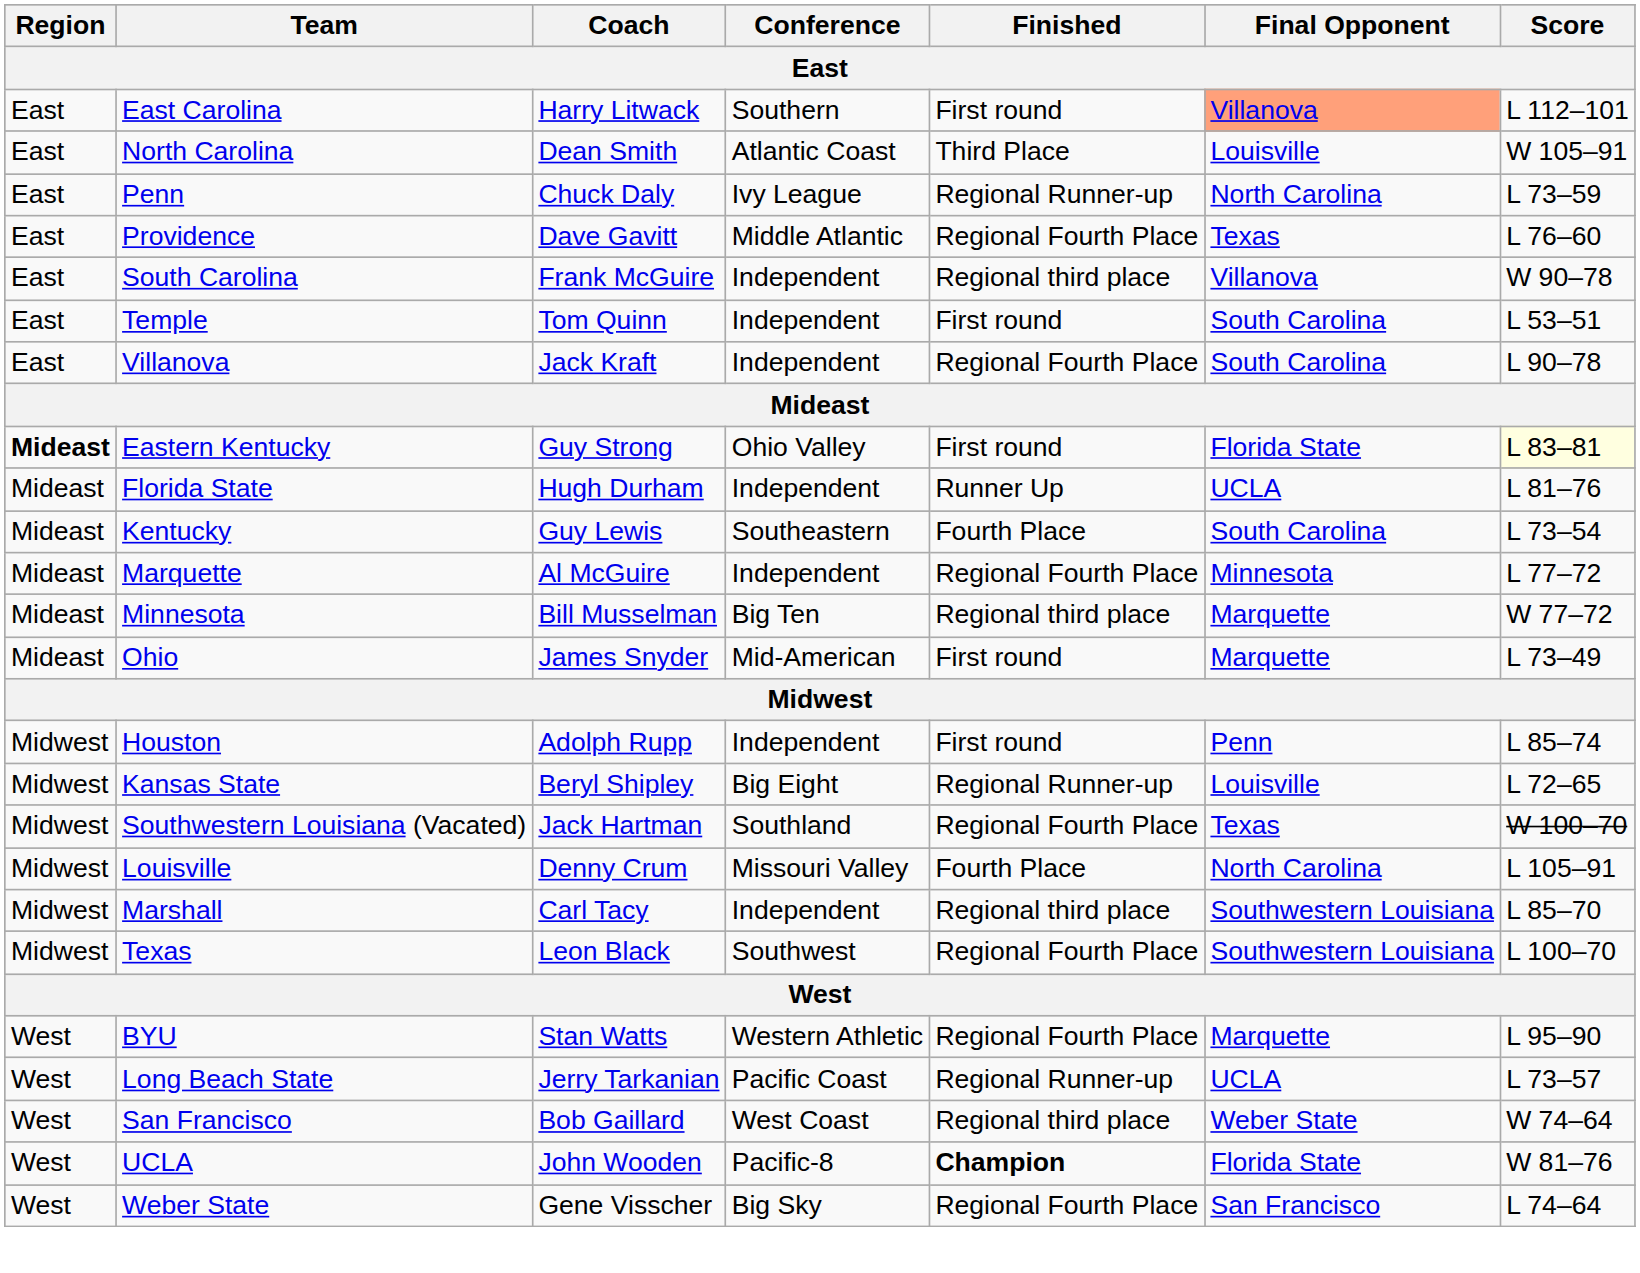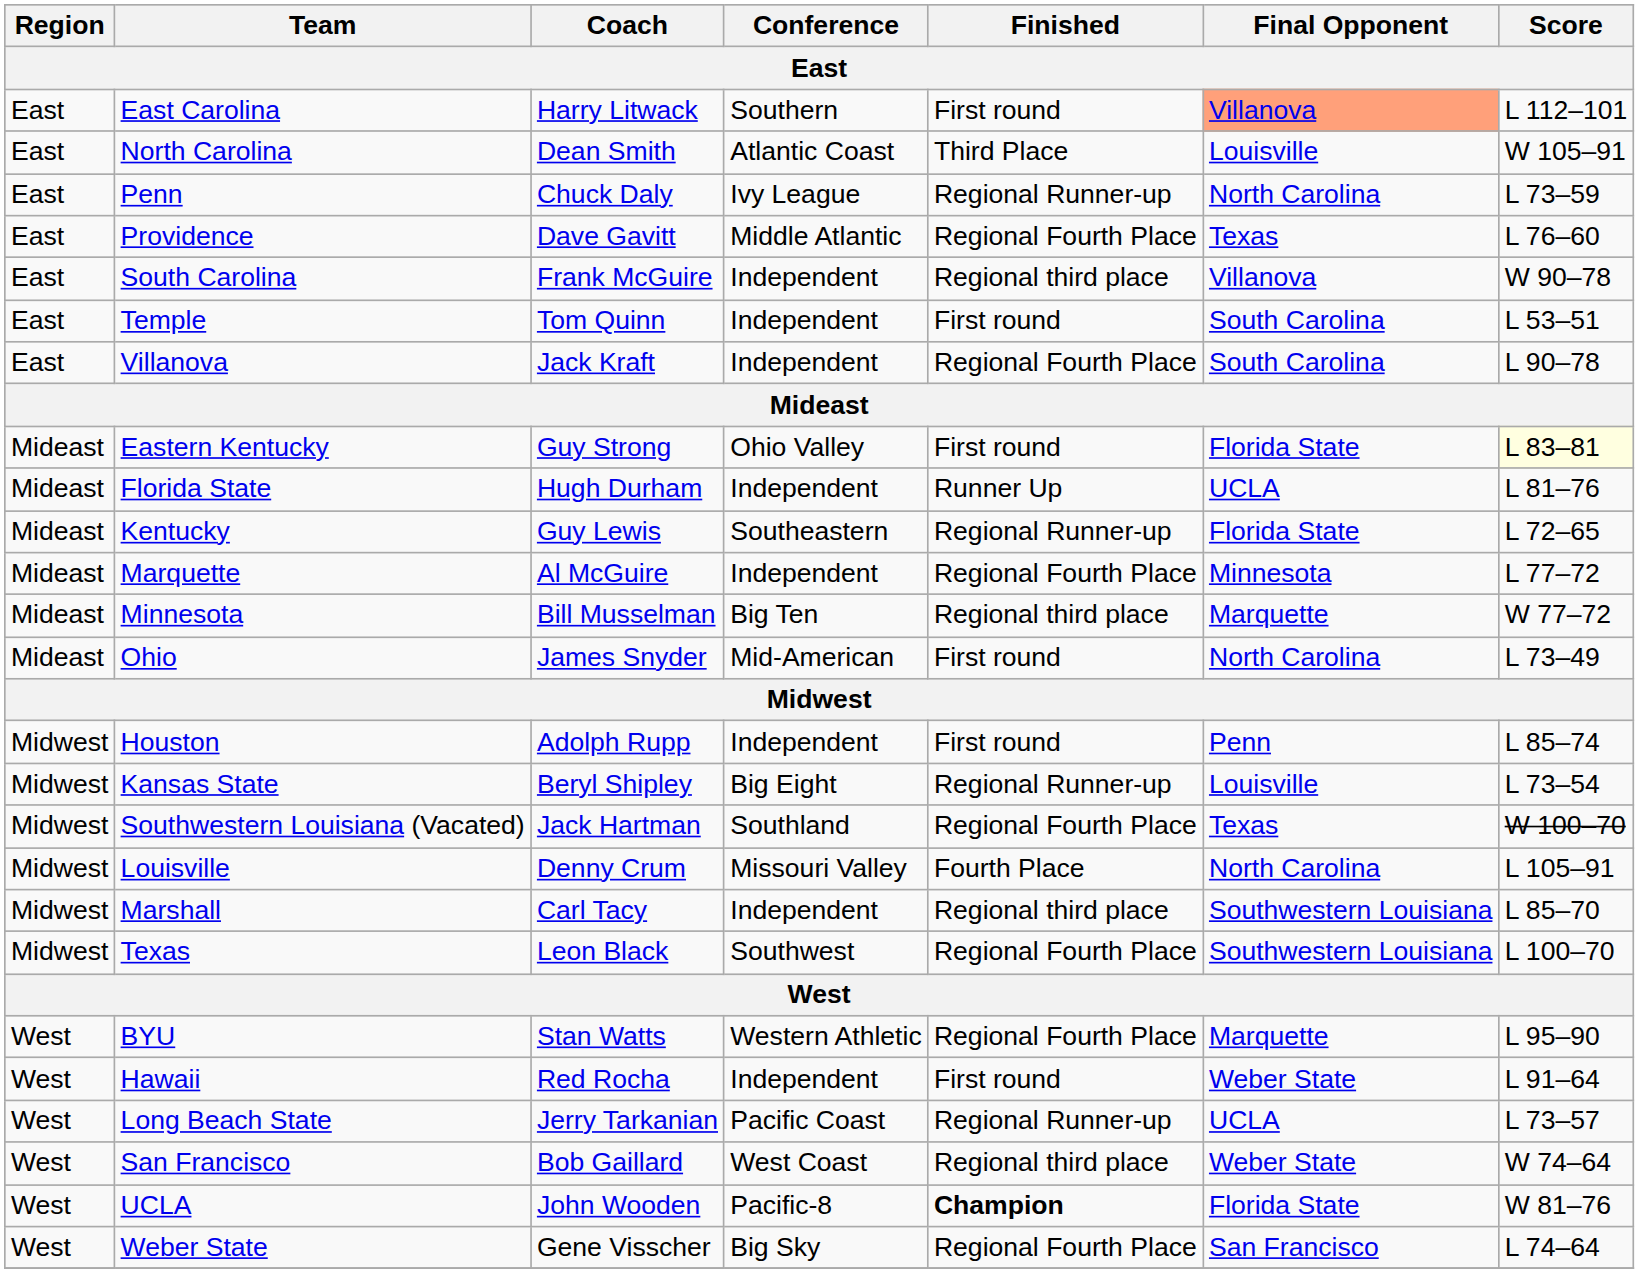 <table class=wikitable>
 <tr>
 <th>Region</th>
 <th>Team</th>
 <th>Coach</th>
 <th>Conference</th>
 <th>Finished</th>
 <th>Final Opponent</th>
 <th>Score</th>
 </tr>
 <tr>
 <th colspan=7>East</th>
 </tr>
 <tr>
 <td>East</td>
 <td><a href='#'>East Carolina</a></td>
 <td><a href='#'>Harry Litwack</a></td>
 <td>Southern</td>
 <td>First round</td>
 <td style="background: lightsalmon;"><a href='#'>Villanova</a></td>
 <td>L 112–101</td>
 </tr>
 <tr>
 <td>East</td>
 <td><a href='#'>North Carolina</a></td>
 <td><a href='#'>Dean Smith</a></td>
 <td>Atlantic Coast</td>
 <td>Third Place</td>
 <td><a href='#'>Louisville</a></td>
 <td>W 105–91</td>
 </tr>
 <tr>
 <td>East</td>
 <td><a href='#'>Penn</a></td>
 <td><a href='#'>Chuck Daly</a></td>
 <td>Ivy League</td>
 <td>Regional Runner-up</td>
 <td><a href='#'>North Carolina</a></td>
 <td>L 73–59</td>
 </tr>
 <tr>
 <td>East</td>
 <td><a href='#'>Providence</a></td>
 <td><a href='#'>Dave Gavitt</a></td>
 <td>Middle Atlantic</td>
 <td>Regional Fourth Place</td>
 <td><a href='#'>Texas</a></td>
 <td>L 76–60</td>
 </tr>
 <tr>
 <td>East</td>
 <td><a href='#'>South Carolina</a></td>
 <td><a href='#'>Frank McGuire</a></td>
 <td>Independent</td>
 <td>Regional third place</td>
 <td><a href='#'>Villanova</a></td>
 <td>W 90–78</td>
 </tr>
 <tr>
 <td>East</td>
 <td><a href='#'>Temple</a></td>
 <td><a href='#'>Tom Quinn</a></td>
 <td>Independent</td>
 <td>First round</td>
 <td><a href='#'>South Carolina</a></td>
 <td>L 53–51</td>
 </tr>
 <tr>
 <td>East</td>
 <td><a href='#'>Villanova</a></td>
 <td><a href='#'>Jack Kraft</a></td>
 <td>Independent</td>
 <td>Regional Fourth Place</td>
 <td><a href='#'>South Carolina</a></td>
 <td>L 90–78</td>
 </tr>
 <tr>
 <th colspan=7>Mideast</th>
 </tr>
 <tr>
-<td><strong>Mideast</strong></td>
+<td>Mideast</td>
 <td><a href='#'>Eastern Kentucky</a></td>
 <td><a href='#'>Guy Strong</a></td>
 <td>Ohio Valley</td>
 <td>First round</td>
 <td><a href='#'>Florida State</a></td>
 <td style="background: lightyellow;">L 83–81</td>
 </tr>
 <tr>
 <td>Mideast</td>
 <td><a href='#'>Florida State</a></td>
 <td><a href='#'>Hugh Durham</a></td>
 <td>Independent</td>
 <td>Runner Up</td>
 <td><a href='#'>UCLA</a></td>
 <td>L 81–76</td>
 </tr>
 <tr>
 <td>Mideast</td>
 <td><a href='#'>Kentucky</a></td>
 <td><a href='#'>Guy Lewis</a></td>
 <td>Southeastern</td>
-<td>Fourth Place</td>
-<td><a href='#'>South Carolina</a></td>
-<td>L 73–54</td>
+<td>Regional Runner-up</td>
+<td><a href='#'>Florida State</a></td>
+<td>L 72–65</td>
 </tr>
 <tr>
 <td>Mideast</td>
 <td><a href='#'>Marquette</a></td>
 <td><a href='#'>Al McGuire</a></td>
 <td>Independent</td>
 <td>Regional Fourth Place</td>
 <td><a href='#'>Minnesota</a></td>
 <td>L 77–72</td>
 </tr>
 <tr>
 <td>Mideast</td>
 <td><a href='#'>Minnesota</a></td>
 <td><a href='#'>Bill Musselman</a></td>
 <td>Big Ten</td>
 <td>Regional third place</td>
 <td><a href='#'>Marquette</a></td>
 <td>W 77–72</td>
 </tr>
 <tr>
 <td>Mideast</td>
 <td><a href='#'>Ohio</a></td>
 <td><a href='#'>James Snyder</a></td>
 <td>Mid-American</td>
 <td>First round</td>
-<td><a href='#'>Marquette</a></td>
+<td><a href='#'>North Carolina</a></td>
 <td>L 73–49</td>
 </tr>
 <tr>
 <th colspan=7>Midwest</th>
 </tr>
 <tr>
 <td>Midwest</td>
 <td><a href='#'>Houston</a></td>
 <td><a href='#'>Adolph Rupp</a></td>
 <td>Independent</td>
 <td>First round</td>
 <td><a href='#'>Penn</a></td>
 <td>L 85–74</td>
 </tr>
 <tr>
 <td>Midwest</td>
 <td><a href='#'>Kansas State</a></td>
 <td><a href='#'>Beryl Shipley</a></td>
 <td>Big Eight</td>
 <td>Regional Runner-up</td>
 <td><a href='#'>Louisville</a></td>
-<td>L 72–65</td>
+<td>L 73–54</td>
 </tr>
 <tr>
 <td>Midwest</td>
 <td><a href='#'>Southwestern Louisiana</a> (Vacated)</td>
 <td><a href='#'>Jack Hartman</a></td>
 <td>Southland</td>
 <td>Regional Fourth Place</td>
 <td><a href='#'>Texas</a></td>
 <td><s>W 100–70</s></td>
 </tr>
 <tr>
 <td>Midwest</td>
 <td><a href='#'>Louisville</a></td>
 <td><a href='#'>Denny Crum</a></td>
 <td>Missouri Valley</td>
 <td>Fourth Place</td>
 <td><a href='#'>North Carolina</a></td>
 <td>L 105–91</td>
 </tr>
 <tr>
 <td>Midwest</td>
 <td><a href='#'>Marshall</a></td>
 <td><a href='#'>Carl Tacy</a></td>
 <td>Independent</td>
 <td>Regional third place</td>
 <td><a href='#'>Southwestern Louisiana</a></td>
 <td>L 85–70</td>
 </tr>
 <tr>
 <td>Midwest</td>
 <td><a href='#'>Texas</a></td>
 <td><a href='#'>Leon Black</a></td>
 <td>Southwest</td>
 <td>Regional Fourth Place</td>
 <td><a href='#'>Southwestern Louisiana</a></td>
 <td>L 100–70</td>
 </tr>
 <tr>
 <th colspan=7>West</th>
 </tr>
 <tr>
 <td>West</td>
 <td><a href='#'>BYU</a></td>
 <td><a href='#'>Stan Watts</a></td>
 <td>Western Athletic</td>
 <td>Regional Fourth Place</td>
 <td><a href='#'>Marquette</a></td>
 <td>L 95–90</td>
 </tr>
 <tr>
 <td>West</td>
+<td><a href='#'>Hawaii</a></td>
+<td><a href='#'>Red Rocha</a></td>
+<td>Independent</td>
+<td>First round</td>
+<td><a href='#'>Weber State</a></td>
+<td>L 91–64</td>
+</tr>
+<tr>
+<td>West</td>
 <td><a href='#'>Long Beach State</a></td>
 <td><a href='#'>Jerry Tarkanian</a></td>
 <td>Pacific Coast</td>
 <td>Regional Runner-up</td>
 <td><a href='#'>UCLA</a></td>
 <td>L 73–57</td>
 </tr>
 <tr>
 <td>West</td>
 <td><a href='#'>San Francisco</a></td>
 <td><a href='#'>Bob Gaillard</a></td>
 <td>West Coast</td>
 <td>Regional third place</td>
 <td><a href='#'>Weber State</a></td>
 <td>W 74–64</td>
 </tr>
 <tr>
 <td>West</td>
 <td><a href='#'>UCLA</a></td>
 <td><a href='#'>John Wooden</a></td>
 <td>Pacific-8</td>
 <td><strong>Champion</strong></td>
 <td><a href='#'>Florida State</a></td>
 <td>W 81–76</td>
 </tr>
 <tr>
 <td>West</td>
 <td><a href='#'>Weber State</a></td>
 <td>Gene Visscher</td>
 <td>Big Sky</td>
 <td>Regional Fourth Place</td>
 <td><a href='#'>San Francisco</a></td>
 <td>L 74–64</td>
 </tr>
 <tr>
 </tr>
 </table>
